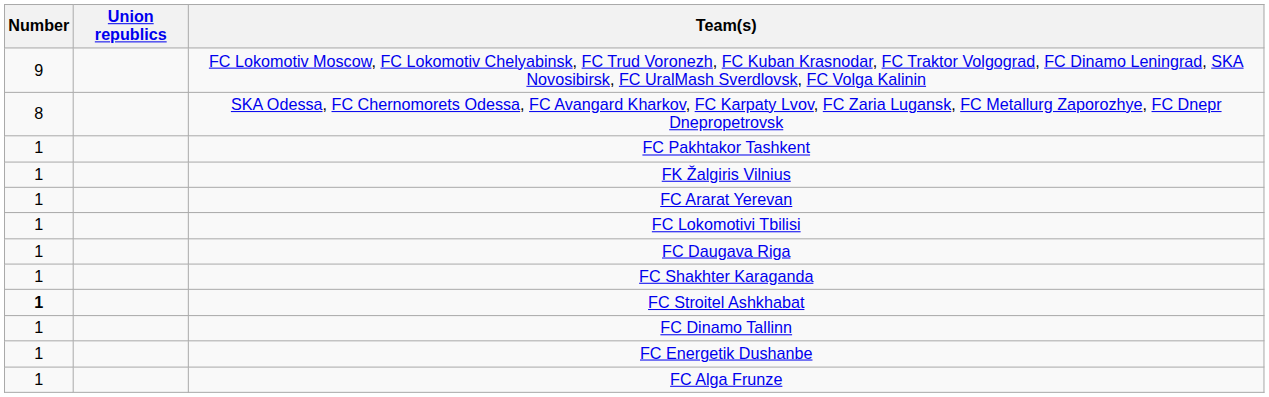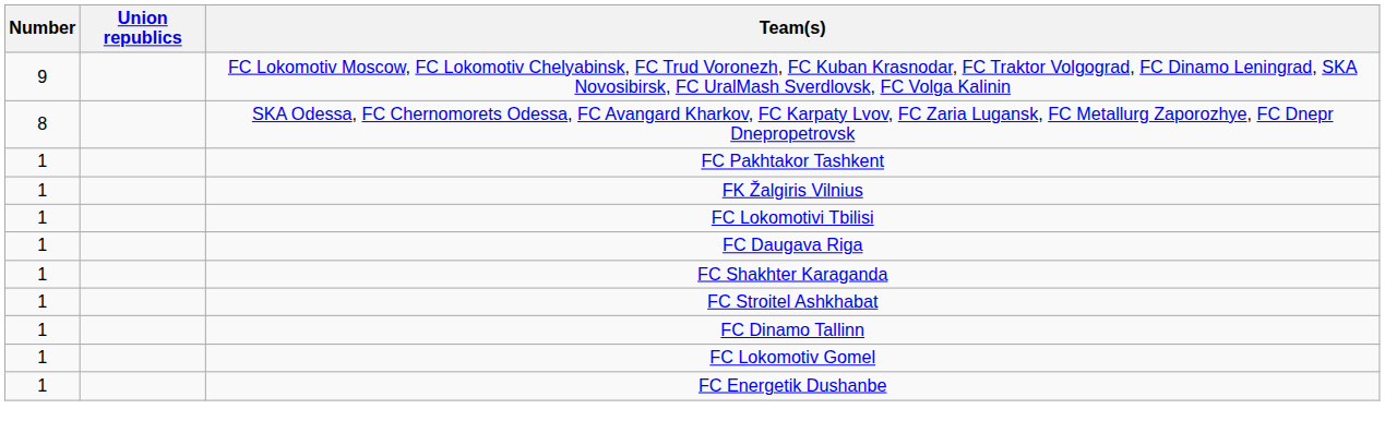 <table class="wikitable" style="text-align:center">
 <tr>
 <th>Number</th>
 <th><a href='#'>Union republics</a></th>
 <th>Team(s)</th>
 </tr>
 <tr>
 <td rowspan="1">9</td>
 <td align="left"></td>
 <td><a href='#'>FC Lokomotiv Moscow</a>, <a href='#'>FC Lokomotiv Chelyabinsk</a>, <a href='#'>FC Trud Voronezh</a>, <a href='#'>FC Kuban Krasnodar</a>, <a href='#'>FC Traktor Volgograd</a>, <a href='#'>FC Dinamo Leningrad</a>, <a href='#'>SKA Novosibirsk</a>, <a href='#'>FC UralMash Sverdlovsk</a>, <a href='#'>FC Volga Kalinin</a></td>
 </tr>
 <tr>
 <td rowspan="1">8</td>
 <td align="left"></td>
 <td><a href='#'>SKA Odessa</a>, <a href='#'>FC Chernomorets Odessa</a>, <a href='#'>FC Avangard Kharkov</a>, <a href='#'>FC Karpaty Lvov</a>, <a href='#'>FC Zaria Lugansk</a>, <a href='#'>FC Metallurg Zaporozhye</a>, <a href='#'>FC Dnepr Dnepropetrovsk</a></td>
 </tr>
 <tr>
 <td rowspan="1">1</td>
 <td align="left"></td>
 <td><a href='#'>FC Pakhtakor Tashkent</a></td>
 </tr>
 <tr>
 <td rowspan="1">1</td>
 <td align="left"></td>
 <td><a href='#'>FK Žalgiris Vilnius</a></td>
 </tr>
 <tr>
 <td rowspan="1">1</td>
 <td align="left"></td>
-<td><a href='#'>FC Ararat Yerevan</a></td>
-</tr>
-<tr>
-<td rowspan="1">1</td>
-<td align="left"></td>
 <td><a href='#'>FC Lokomotivi Tbilisi</a></td>
 </tr>
 <tr>
 <td rowspan="1">1</td>
 <td align="left"></td>
 <td><a href='#'>FC Daugava Riga</a></td>
 </tr>
 <tr>
 <td rowspan="1">1</td>
 <td align="left"></td>
 <td><a href='#'>FC Shakhter Karaganda</a></td>
 </tr>
 <tr>
-<td rowspan="1"><strong>1</strong></td>
+<td rowspan="1">1</td>
 <td align="left"></td>
 <td><a href='#'>FC Stroitel Ashkhabat</a></td>
 </tr>
 <tr>
 <td rowspan="1">1</td>
 <td align="left"></td>
 <td><a href='#'>FC Dinamo Tallinn</a></td>
 </tr>
 <tr>
 <td rowspan="1">1</td>
 <td align="left"></td>
-<td><a href='#'>FC Energetik Dushanbe</a></td>
+<td><a href='#'>FC Lokomotiv Gomel</a></td>
 </tr>
 <tr>
 <td rowspan="1">1</td>
 <td align="left"></td>
-<td><a href='#'>FC Alga Frunze</a></td>
+<td><a href='#'>FC Energetik Dushanbe</a></td>
 </tr>
 </table>
